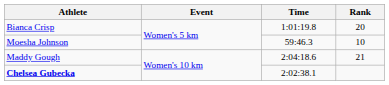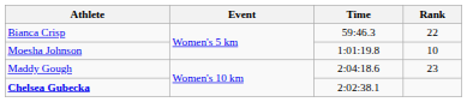 <table class="wikitable" style="text-align:center; font-size:90%; width:30%;">
 <tr>
 <th>Athlete</th>
 <th>Event</th>
 <th>Time</th>
 <th>Rank</th>
 </tr>
 <tr>
 <td align=left><a href='#'>Bianca Crisp</a></td>
 <td align=left rowspan=2><a href='#'>Women's 5 km</a></td>
-<td>1:01:19.8</td>
-<td>20</td>
+<td>59:46.3</td>
+<td>22</td>
 </tr>
 <tr>
 <td align=left><a href='#'>Moesha Johnson</a></td>
-<td>59:46.3</td>
+<td>1:01:19.8</td>
 <td>10</td>
 </tr>
 <tr>
 <td align=left><a href='#'>Maddy Gough</a></td>
 <td align=left rowspan=2><a href='#'>Women's 10 km</a></td>
 <td>2:04:18.6</td>
-<td>21</td>
+<td>23</td>
 </tr>
 <tr>
 <td align=left><strong><a href='#'>Chelsea Gubecka</a></strong></td>
 <td>2:02:38.1</td>
 <td></td>
 </tr>
 </table>
